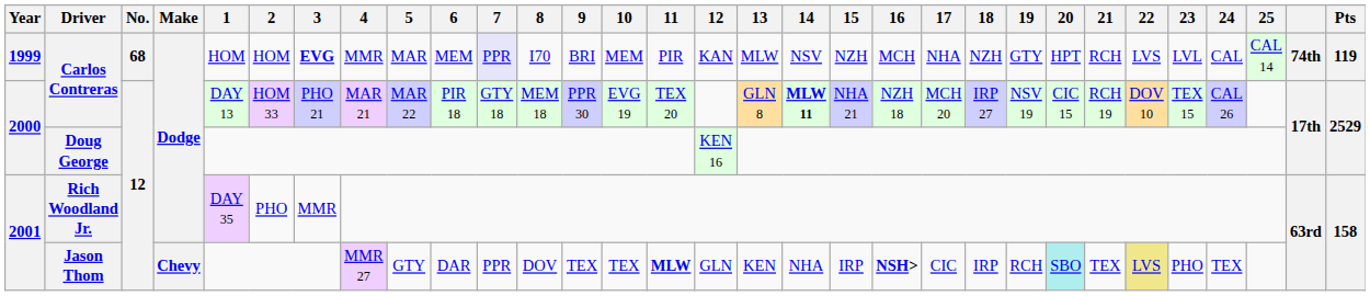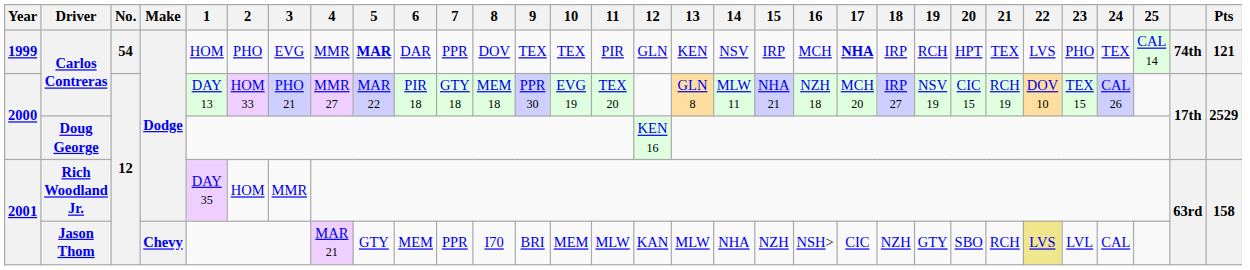 <table class="wikitable" style="text-align:center; font-size:75%">
 <tr>
 <th>Year</th>
 <th>Driver</th>
 <th>No.</th>
 <th>Make</th>
 <th>1</th>
 <th>2</th>
 <th>3</th>
 <th>4</th>
 <th>5</th>
 <th>6</th>
 <th>7</th>
 <th>8</th>
 <th>9</th>
 <th>10</th>
 <th>11</th>
 <th>12</th>
 <th>13</th>
 <th>14</th>
 <th>15</th>
 <th>16</th>
 <th>17</th>
 <th>18</th>
 <th>19</th>
 <th>20</th>
 <th>21</th>
 <th>22</th>
 <th>23</th>
 <th>24</th>
 <th>25</th>
 <th></th>
 <th>Pts</th>
 </tr>
 <tr>
 <th><a href='#'>1999</a></th>
 <th rowspan=2><a href='#'>Carlos Contreras</a></th>
-<th>68</th>
+<th>54</th>
 <th rowspan=4><a href='#'>Dodge</a></th>
 <td><a href='#'>HOM</a></td>
-<td><a href='#'>HOM</a></td>
-<td><strong><a href='#'>EVG</a></strong></td>
+<td><a href='#'>PHO</a></td>
+<td><a href='#'>EVG</a></td>
 <td><a href='#'>MMR</a></td>
-<td><a href='#'>MAR</a></td>
-<td><a href='#'>MEM</a></td>
-<td style="background: lavender;"><a href='#'>PPR</a></td>
-<td><a href='#'>I70</a></td>
-<td><a href='#'>BRI</a></td>
-<td><a href='#'>MEM</a></td>
+<td><strong><a href='#'>MAR</a></strong></td>
+<td><a href='#'>DAR</a></td>
+<td><a href='#'>PPR</a></td>
+<td><a href='#'>DOV</a></td>
+<td><a href='#'>TEX</a></td>
+<td><a href='#'>TEX</a></td>
 <td><a href='#'>PIR</a></td>
-<td><a href='#'>KAN</a></td>
-<td><a href='#'>MLW</a></td>
+<td><a href='#'>GLN</a></td>
+<td><a href='#'>KEN</a></td>
 <td><a href='#'>NSV</a></td>
-<td><a href='#'>NZH</a></td>
+<td><a href='#'>IRP</a></td>
 <td><a href='#'>MCH</a></td>
-<td><a href='#'>NHA</a></td>
-<td><a href='#'>NZH</a></td>
-<td><a href='#'>GTY</a></td>
+<td><strong><a href='#'>NHA</a></strong></td>
+<td><a href='#'>IRP</a></td>
+<td><a href='#'>RCH</a></td>
 <td><a href='#'>HPT</a></td>
-<td><a href='#'>RCH</a></td>
+<td><a href='#'>TEX</a></td>
 <td><a href='#'>LVS</a></td>
-<td><a href='#'>LVL</a></td>
-<td><a href='#'>CAL</a></td>
+<td><a href='#'>PHO</a></td>
+<td><a href='#'>TEX</a></td>
 <td style="background:#DFFFDF;"><a href='#'>CAL</a><br><small>14</small></td>
 <th>74th</th>
-<th>119</th>
+<th>121</th>
 </tr>
 <tr>
 <th rowspan=2><a href='#'>2000</a></th>
 <th rowspan=4>12</th>
 <td style="background:#DFFFDF;"><a href='#'>DAY</a><br><small>13</small></td>
 <td style="background:#EFCFFF;"><a href='#'>HOM</a><br><small>33</small></td>
 <td style="background:#CFCFFF;"><a href='#'>PHO</a><br><small>21</small></td>
-<td style="background:#EFCFFF;"><a href='#'>MAR</a><br><small>21</small></td>
+<td style="background:#EFCFFF;"><a href='#'>MMR</a><br><small>27</small></td>
 <td style="background:#CFCFFF;"><a href='#'>MAR</a><br><small>22</small></td>
 <td style="background:#DFFFDF;"><a href='#'>PIR</a><br><small>18</small></td>
 <td style="background:#DFFFDF;"><a href='#'>GTY</a><br><small>18</small></td>
 <td style="background:#DFFFDF;"><a href='#'>MEM</a><br><small>18</small></td>
 <td style="background:#CFCFFF;"><a href='#'>PPR</a><br><small>30</small></td>
 <td style="background:#DFFFDF;"><a href='#'>EVG</a><br><small>19</small></td>
 <td style="background:#DFFFDF;"><a href='#'>TEX</a><br><small>20</small></td>
 <td></td>
 <td style="background:#FFDF9F;"><a href='#'>GLN</a><br><small>8</small></td>
-<td style="background:#DFFFDF;"><strong><a href='#'>MLW</a><br><small>11</small></strong></td>
+<td style="background:#DFFFDF;"><a href='#'>MLW</a><br><small>11</small></td>
 <td style="background:#CFCFFF;"><a href='#'>NHA</a><br><small>21</small></td>
 <td style="background:#DFFFDF;"><a href='#'>NZH</a><br><small>18</small></td>
 <td style="background:#DFFFDF;"><a href='#'>MCH</a><br><small>20</small></td>
 <td style="background:#CFCFFF;"><a href='#'>IRP</a><br><small>27</small></td>
 <td style="background:#DFFFDF;"><a href='#'>NSV</a><br><small>19</small></td>
 <td style="background:#DFFFDF;"><a href='#'>CIC</a><br><small>15</small></td>
 <td style="background:#DFFFDF;"><a href='#'>RCH</a><br><small>19</small></td>
 <td style="background:#FFDF9F;"><a href='#'>DOV</a><br><small>10</small></td>
 <td style="background:#DFFFDF;"><a href='#'>TEX</a><br><small>15</small></td>
 <td style="background:#CFCFFF;"><a href='#'>CAL</a><br><small>26</small></td>
 <td></td>
 <th rowspan=2>17th</th>
 <th rowspan=2>2529</th>
 </tr>
 <tr>
 <th><a href='#'>Doug George</a></th>
 <td colspan=11></td>
 <td style="background:#DFFFDF;"><a href='#'>KEN</a><br><small>16</small></td>
 <td colspan=13></td>
 </tr>
 <tr>
 <th rowspan=2><a href='#'>2001</a></th>
 <th><a href='#'>Rich Woodland Jr.</a></th>
 <td style="background:#EFCFFF;"><a href='#'>DAY</a><br><small>35</small></td>
-<td><a href='#'>PHO</a></td>
+<td><a href='#'>HOM</a></td>
 <td><a href='#'>MMR</a></td>
 <td colspan=22></td>
 <th rowspan=2>63rd</th>
 <th rowspan=2>158</th>
 </tr>
 <tr>
 <th><a href='#'>Jason Thom</a></th>
 <th><a href='#'>Chevy</a></th>
 <td colspan=3></td>
-<td style="background:#EFCFFF;"><a href='#'>MMR</a><br><small>27</small></td>
+<td style="background:#EFCFFF;"><a href='#'>MAR</a><br><small>21</small></td>
 <td><a href='#'>GTY</a></td>
-<td><a href='#'>DAR</a></td>
+<td><a href='#'>MEM</a></td>
 <td><a href='#'>PPR</a></td>
-<td><a href='#'>DOV</a></td>
-<td><a href='#'>TEX</a></td>
-<td><a href='#'>TEX</a></td>
-<td><strong><a href='#'>MLW</a></strong></td>
-<td><a href='#'>GLN</a></td>
-<td><a href='#'>KEN</a></td>
+<td><a href='#'>I70</a></td>
+<td><a href='#'>BRI</a></td>
+<td><a href='#'>MEM</a></td>
+<td><a href='#'>MLW</a></td>
+<td><a href='#'>KAN</a></td>
+<td><a href='#'>MLW</a></td>
 <td><a href='#'>NHA</a></td>
-<td><a href='#'>IRP</a></td>
-<td><strong><a href='#'>NSH</a>></strong></td>
+<td><a href='#'>NZH</a></td>
+<td><a href='#'>NSH</a>></td>
 <td><a href='#'>CIC</a></td>
-<td><a href='#'>IRP</a></td>
+<td><a href='#'>NZH</a></td>
+<td><a href='#'>GTY</a></td>
+<td><a href='#'>SBO</a></td>
 <td><a href='#'>RCH</a></td>
-<td style="background: paleturquoise;"><a href='#'>SBO</a></td>
-<td><a href='#'>TEX</a></td>
 <td style="background: khaki;"><a href='#'>LVS</a></td>
-<td><a href='#'>PHO</a></td>
-<td><a href='#'>TEX</a></td>
+<td><a href='#'>LVL</a></td>
+<td><a href='#'>CAL</a></td>
 <td></td>
 </tr>
 </table>
